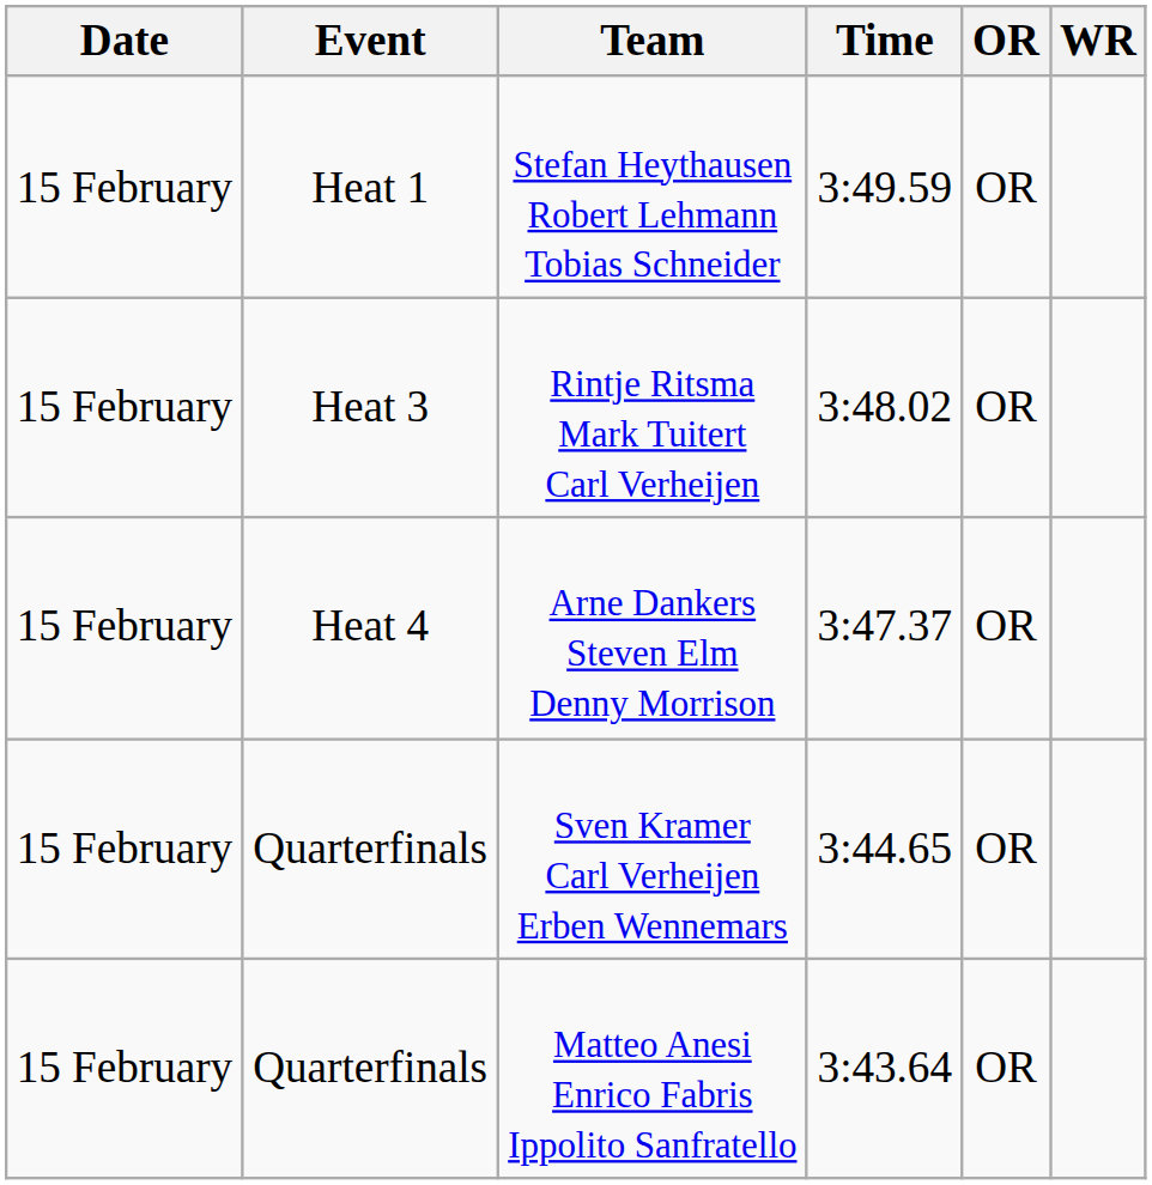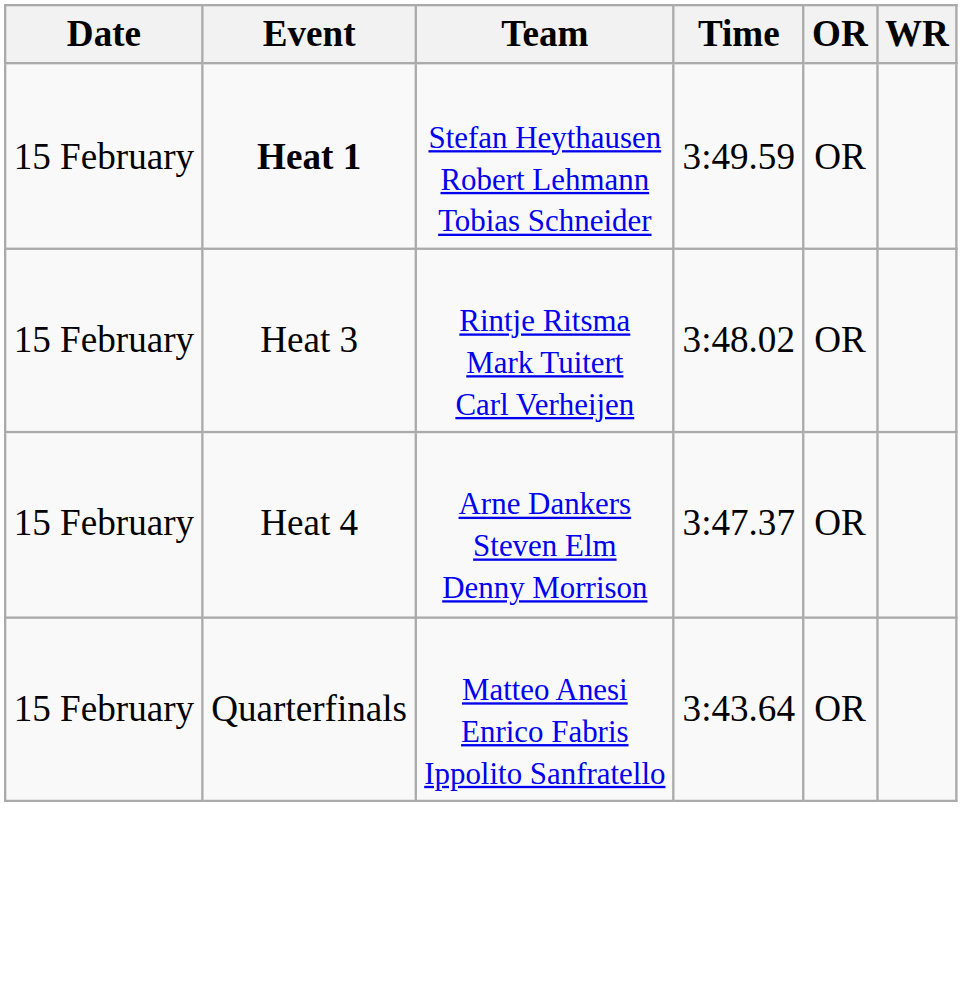 <table class="wikitable" style="text-align:center">
 <tr>
 <th>Date</th>
 <th>Event</th>
 <th>Team</th>
 <th>Time</th>
 <th>OR</th>
 <th>WR</th>
 </tr>
 <tr>
 <td>15 February</td>
-<td>Heat 1</td>
+<td><strong>Heat 1</strong></td>
 <td><small><br> <a href='#'>Stefan Heythausen</a><br><a href='#'>Robert Lehmann</a><br><a href='#'>Tobias Schneider</a></small></td>
 <td>3:49.59</td>
 <td>OR</td>
 <td></td>
 </tr>
 <tr>
 <td>15 February</td>
 <td>Heat 3</td>
 <td><small><br> <a href='#'>Rintje Ritsma</a><br><a href='#'>Mark Tuitert</a><br><a href='#'>Carl Verheijen</a></small></td>
 <td>3:48.02</td>
 <td>OR</td>
 <td></td>
 </tr>
 <tr>
 <td>15 February</td>
 <td>Heat 4</td>
 <td><small><br> <a href='#'>Arne Dankers</a><br><a href='#'>Steven Elm</a><br><a href='#'>Denny Morrison</a></small></td>
 <td>3:47.37</td>
 <td>OR</td>
 <td></td>
 </tr>
 <tr>
 <td>15 February</td>
 <td>Quarterfinals</td>
-<td><small><br> <a href='#'>Sven Kramer</a><br><a href='#'>Carl Verheijen</a><br><a href='#'>Erben Wennemars</a></small></td>
-<td>3:44.65</td>
-<td>OR</td>
-<td></td>
-</tr>
-<tr>
-<td>15 February</td>
-<td>Quarterfinals</td>
 <td><small><br> <a href='#'>Matteo Anesi</a><br><a href='#'>Enrico Fabris</a><br><a href='#'>Ippolito Sanfratello</a></small></td>
 <td>3:43.64</td>
 <td>OR</td>
 <td></td>
 </tr>
 </table>
